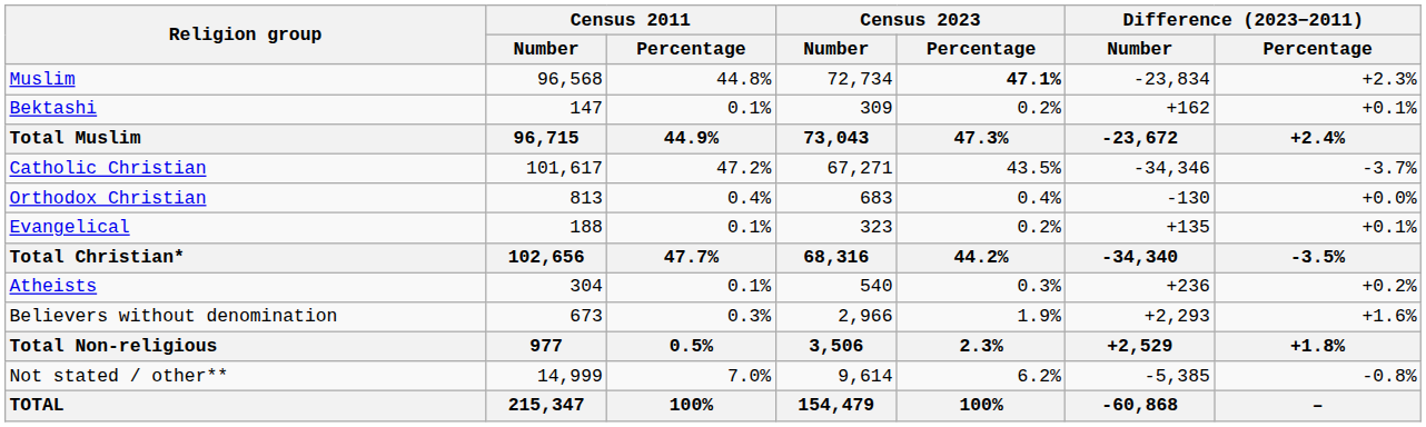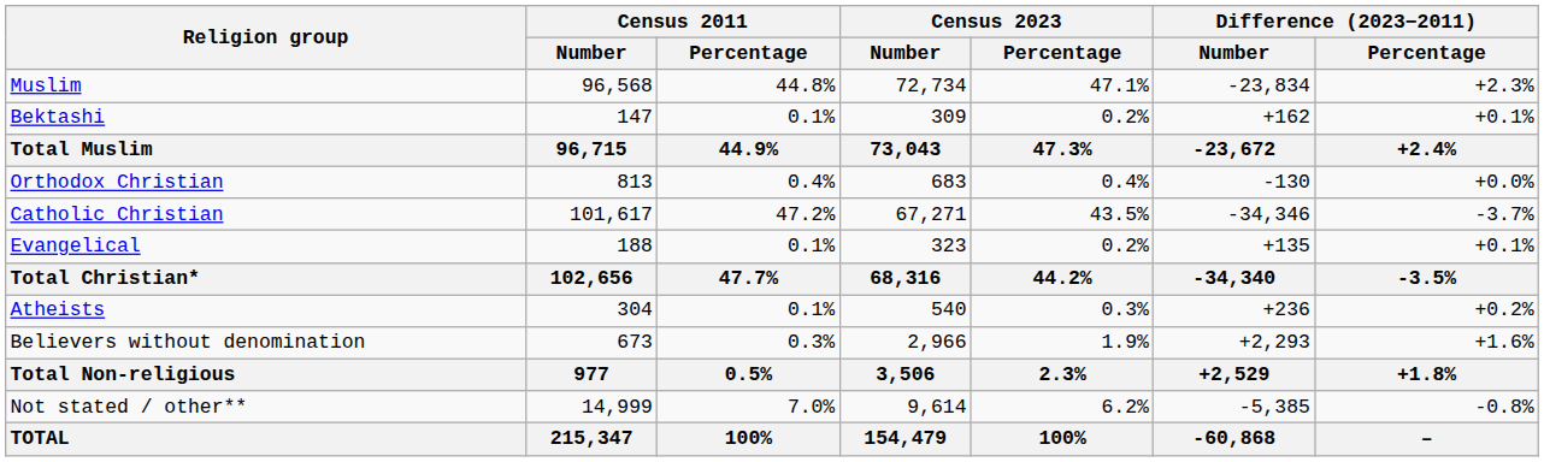 <table class="wikitable" style="text-align:right;width: 80%">
 <tr style="background:#e0e0e0;">
 <th rowspan="2">Religion group</th>
 <th colspan="2">Census 2011</th>
 <th colspan="2">Census 2023</th>
 <th colspan="2">Difference (2023−2011)</th>
 </tr>
 <tr style="background:#e0e0e0;">
 <th>Number</th>
 <th>Percentage</th>
 <th>Number</th>
 <th>Percentage</th>
 <th>Number</th>
 <th>Percentage</th>
 </tr>
 <tr>
 <td style="text-align:left;"><a href='#'>Muslim</a></td>
 <td>96,568</td>
 <td>44.8%</td>
 <td>72,734</td>
-<td><strong>47.1%</strong></td>
+<td>47.1%</td>
 <td>-23,834</td>
 <td>+2.3%</td>
 </tr>
 <tr>
 <td style="text-align:left;"><a href='#'>Bektashi</a></td>
 <td>147</td>
 <td>0.1%</td>
 <td>309</td>
 <td>0.2%</td>
 <td>+162</td>
 <td>+0.1%</td>
 </tr>
 <tr>
 <th style="text-align:left;">Total Muslim</th>
 <th>96,715</th>
 <th>44.9%</th>
 <th>73,043</th>
 <th>47.3%</th>
 <th>-23,672</th>
 <th>+2.4%</th>
 </tr>
 <tr>
+<td style="text-align:left;"><a href='#'>Orthodox Christian</a></td>
+<td>813</td>
+<td>0.4%</td>
+<td>683</td>
+<td>0.4%</td>
+<td>-130</td>
+<td>+0.0%</td>
+</tr>
+<tr>
 <td style="text-align:left;"><a href='#'>Catholic Christian</a></td>
 <td>101,617</td>
 <td>47.2%</td>
 <td>67,271</td>
 <td>43.5%</td>
 <td>-34,346</td>
 <td>-3.7%</td>
-</tr>
-<tr>
-<td style="text-align:left;"><a href='#'>Orthodox Christian</a></td>
-<td>813</td>
-<td>0.4%</td>
-<td>683</td>
-<td>0.4%</td>
-<td>-130</td>
-<td>+0.0%</td>
 </tr>
 <tr>
 <td style="text-align:left;"><a href='#'>Evangelical</a></td>
 <td>188</td>
 <td>0.1%</td>
 <td>323</td>
 <td>0.2%</td>
 <td>+135</td>
 <td>+0.1%</td>
 </tr>
 <tr>
 <th style="text-align:left;">Total Christian*</th>
 <th>102,656</th>
 <th>47.7%</th>
 <th>68,316</th>
 <th>44.2%</th>
 <th>-34,340</th>
 <th>-3.5%</th>
 </tr>
 <tr>
 <td style="text-align:left;"><a href='#'>Atheists</a></td>
 <td>304</td>
 <td>0.1%</td>
 <td>540</td>
 <td>0.3%</td>
 <td>+236</td>
 <td>+0.2%</td>
 </tr>
 <tr>
 <td style="text-align:left;">Believers without denomination</td>
 <td>673</td>
 <td>0.3%</td>
 <td>2,966</td>
 <td>1.9%</td>
 <td>+2,293</td>
 <td>+1.6%</td>
 </tr>
 <tr>
 <th style="text-align:left;">Total Non-religious</th>
 <th>977</th>
 <th>0.5%</th>
 <th>3,506</th>
 <th>2.3%</th>
 <th>+2,529</th>
 <th>+1.8%</th>
 </tr>
 <tr>
 <td style="text-align:left;">Not stated / other**</td>
 <td>14,999</td>
 <td>7.0%</td>
 <td>9,614</td>
 <td>6.2%</td>
 <td>-5,385</td>
 <td>-0.8%</td>
 </tr>
 <tr style="background:#e0e0e0;">
 <th style="text-align:left;"><strong>TOTAL</strong></th>
 <th><strong>215,347</strong></th>
 <th><strong>100%</strong></th>
 <th><strong>154,479</strong></th>
 <th><strong>100%</strong></th>
 <th><strong>-60,868</strong></th>
 <th><strong>–</strong></th>
 </tr>
 </table>
